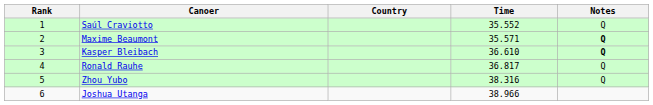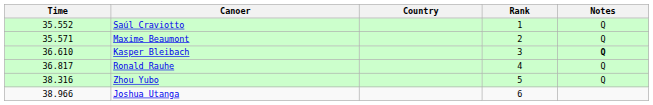 <table class="wikitable" width=50% style="text-align:center;">
 <tr>
-<th>Rank</th>
+<th>Time</th>
 <th>Canoer</th>
 <th>Country</th>
-<th>Time</th>
+<th>Rank</th>
 <th>Notes</th>
 </tr>
 <tr bgcolor=ccffcc>
-<td>1</td>
+<td>35.552</td>
 <td align="left"><a href='#'>Saúl Craviotto</a></td>
 <td align="left"></td>
-<td>35.552</td>
+<td>1</td>
 <td>Q</td>
 </tr>
 <tr bgcolor=ccffcc>
-<td>2</td>
+<td>35.571</td>
 <td align="left"><a href='#'>Maxime Beaumont</a></td>
 <td align="left"></td>
-<td>35.571</td>
+<td>2</td>
+<td>Q</td>
+</tr>
+<tr bgcolor=ccffcc>
+<td>36.610</td>
+<td align="left"><a href='#'>Kasper Bleibach</a></td>
+<td align="left"></td>
+<td>3</td>
 <td><strong>Q</strong></td>
 </tr>
 <tr bgcolor=ccffcc>
-<td>3</td>
-<td align="left"><a href='#'>Kasper Bleibach</a></td>
-<td align="left"></td>
-<td>36.610</td>
-<td><strong>Q</strong></td>
-</tr>
-<tr bgcolor=ccffcc>
-<td>4</td>
+<td>36.817</td>
 <td align="left"><a href='#'>Ronald Rauhe</a></td>
 <td align="left"></td>
-<td>36.817</td>
+<td>4</td>
 <td>Q</td>
 </tr>
 <tr bgcolor=ccffcc>
-<td>5</td>
+<td>38.316</td>
 <td align="left"><a href='#'>Zhou Yubo</a></td>
 <td align="left"></td>
-<td>38.316</td>
+<td>5</td>
 <td>Q</td>
 </tr>
 <tr>
-<td>6</td>
+<td>38.966</td>
 <td align="left"><a href='#'>Joshua Utanga</a></td>
 <td align="left"></td>
-<td>38.966</td>
+<td>6</td>
 <td></td>
 </tr>
 </table>
